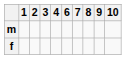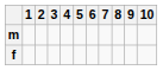 <table class="wikitable">
 <tr>
 <th></th>
 <th>1</th>
 <th>2</th>
 <th>3</th>
 <th>4</th>
+<th>5</th>
 <th>6</th>
 <th>7</th>
 <th>8</th>
 <th>9</th>
 <th>10</th>
 </tr>
 <tr>
 <th>m</th>
+<td></td>
 <td></td>
 <td></td>
 <td></td>
 <td></td>
 <td></td>
 <td></td>
 <td></td>
 <td></td>
 <td></td>
 </tr>
 <tr>
 <th>f</th>
 <td></td>
 <td></td>
 <td></td>
 <td></td>
 <td></td>
 <td></td>
 <td></td>
 <td></td>
 <td></td>
+<td></td>
 </tr>
 </table>
